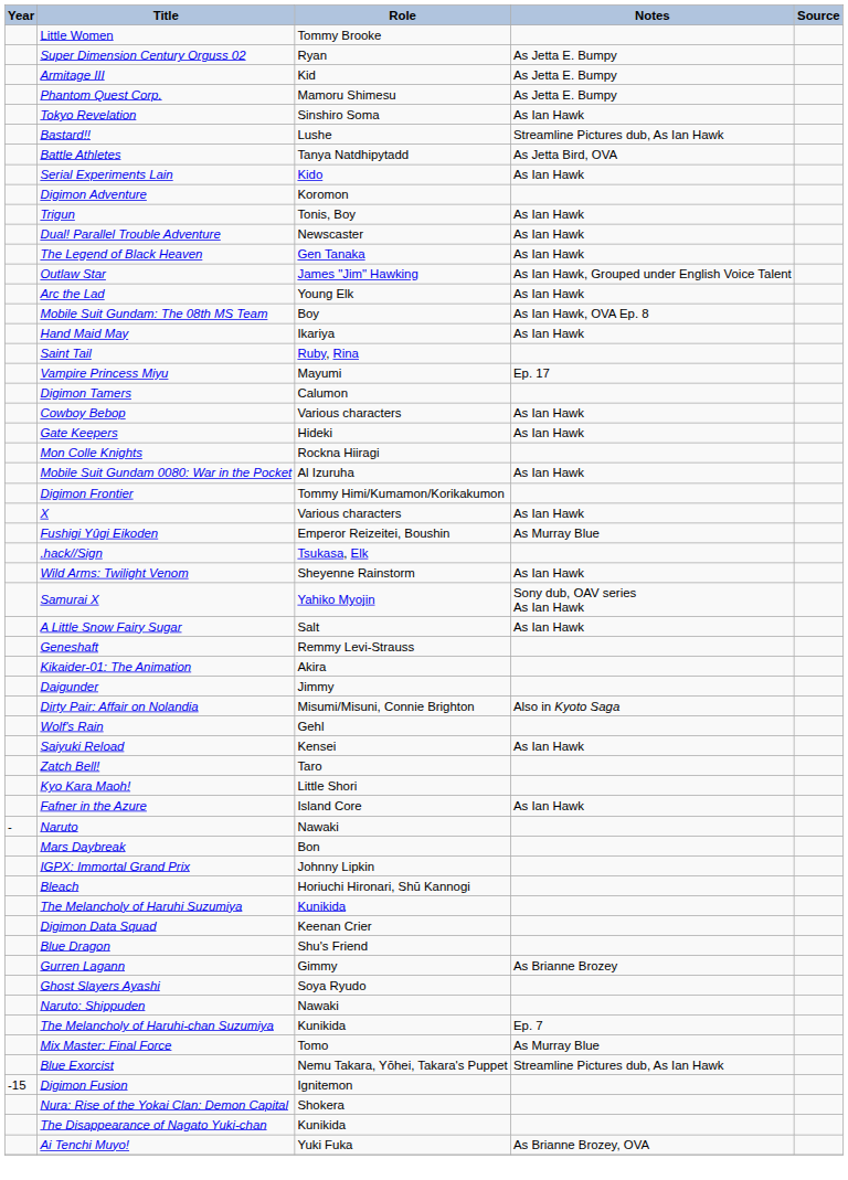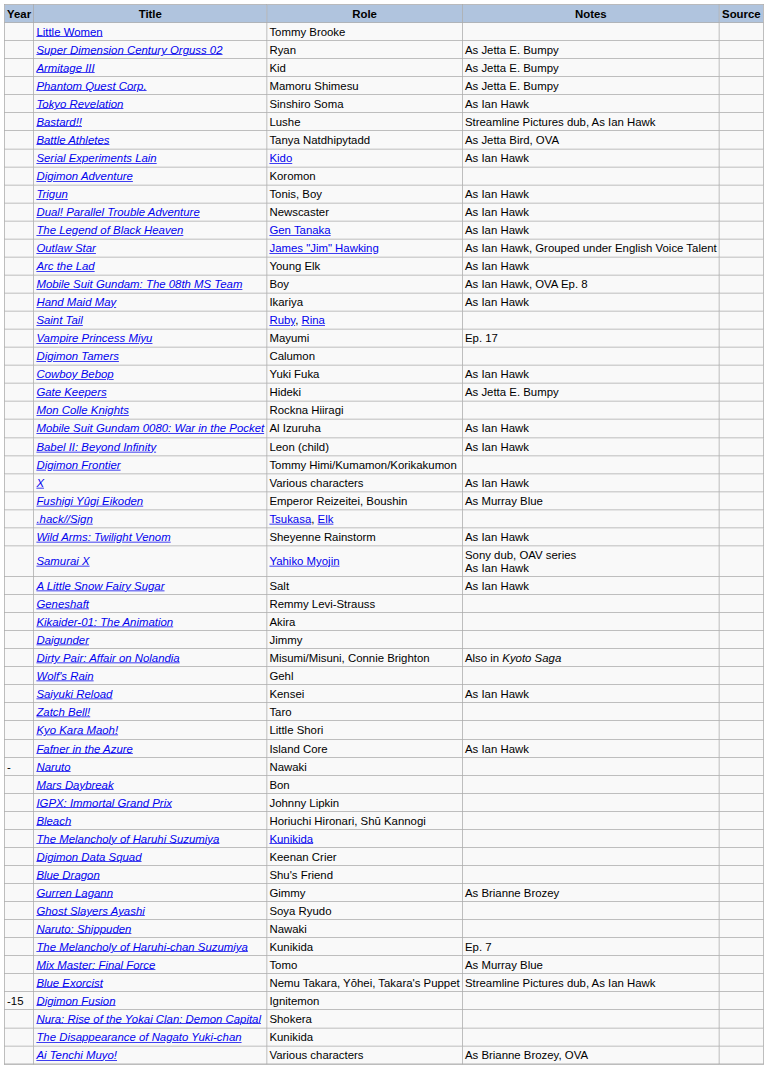 <table class="wikitable sortable plainrowheaders" style="width=95%; font-size: 95%;">
 <tr>
 <th style="background:#b0c4de;">Year </th>
 <th style="background:#b0c4de;">Title</th>
 <th style="background:#b0c4de;">Role </th>
 <th style="background:#b0c4de;" class="unsortable">Notes </th>
 <th style="background:#b0c4de;" class="unsortable">Source</th>
 </tr>
 <tr>
 <td></td>
 <td><em><a href='#'></em>Little Women<em></a></em></td>
 <td>Tommy Brooke</td>
 <td></td>
 <td></td>
 </tr>
 <tr>
 <td></td>
 <td><em><a href='#'>Super Dimension Century Orguss 02</a></em></td>
 <td>Ryan</td>
 <td>As Jetta E. Bumpy</td>
 <td></td>
 </tr>
 <tr>
 <td></td>
 <td><em><a href='#'>Armitage III</a></em></td>
 <td>Kid</td>
 <td>As Jetta E. Bumpy</td>
 <td></td>
 </tr>
 <tr>
 <td></td>
 <td><em><a href='#'>Phantom Quest Corp.</a></em></td>
 <td>Mamoru Shimesu</td>
 <td>As Jetta E. Bumpy</td>
 <td></td>
 </tr>
 <tr>
 <td></td>
 <td><em><a href='#'>Tokyo Revelation</a></em></td>
 <td>Sinshiro Soma</td>
 <td>As Ian Hawk</td>
 <td></td>
 </tr>
 <tr>
 <td></td>
 <td><em><a href='#'>Bastard!!</a></em></td>
 <td>Lushe</td>
 <td>Streamline Pictures dub, As Ian Hawk</td>
 <td></td>
 </tr>
 <tr>
 <td></td>
 <td><em><a href='#'>Battle Athletes</a></em></td>
 <td>Tanya Natdhipytadd</td>
 <td>As Jetta Bird, OVA</td>
 <td></td>
 </tr>
 <tr>
 <td></td>
 <td><em><a href='#'>Serial Experiments Lain</a></em></td>
 <td><a href='#'>Kido</a></td>
 <td>As Ian Hawk</td>
 <td></td>
 </tr>
 <tr>
 <td></td>
 <td><em><a href='#'>Digimon Adventure</a></em></td>
 <td>Koromon</td>
 <td></td>
 <td></td>
 </tr>
 <tr>
 <td></td>
 <td><em><a href='#'>Trigun</a></em></td>
 <td>Tonis, Boy</td>
 <td>As Ian Hawk</td>
 <td></td>
 </tr>
 <tr>
 <td></td>
 <td><em><a href='#'>Dual! Parallel Trouble Adventure</a></em></td>
 <td>Newscaster</td>
 <td>As Ian Hawk</td>
 <td></td>
 </tr>
 <tr>
 <td></td>
 <td><em><a href='#'>The Legend of Black Heaven</a></em></td>
 <td><a href='#'>Gen Tanaka</a></td>
 <td>As Ian Hawk</td>
 <td></td>
 </tr>
 <tr>
 <td></td>
 <td><em><a href='#'>Outlaw Star</a></em></td>
 <td><a href='#'>James "Jim" Hawking</a></td>
 <td>As Ian Hawk, Grouped under English Voice Talent</td>
 <td></td>
 </tr>
 <tr>
 <td></td>
 <td><em><a href='#'>Arc the Lad</a></em></td>
 <td>Young Elk</td>
 <td>As Ian Hawk</td>
 <td></td>
 </tr>
 <tr>
 <td></td>
 <td><em><a href='#'>Mobile Suit Gundam: The 08th MS Team</a></em></td>
 <td>Boy</td>
 <td>As Ian Hawk, OVA Ep. 8</td>
 <td></td>
 </tr>
 <tr>
 <td></td>
 <td><em><a href='#'>Hand Maid May</a></em></td>
 <td>Ikariya</td>
 <td>As Ian Hawk</td>
 <td></td>
 </tr>
 <tr>
 <td></td>
 <td><em><a href='#'>Saint Tail</a></em></td>
 <td><a href='#'>Ruby</a>, <a href='#'>Rina</a></td>
 <td></td>
 <td></td>
 </tr>
 <tr>
 <td></td>
 <td><em><a href='#'>Vampire Princess Miyu</a></em></td>
 <td>Mayumi</td>
 <td>Ep. 17</td>
 <td></td>
 </tr>
 <tr>
 <td></td>
 <td><em><a href='#'>Digimon Tamers</a></em></td>
 <td>Calumon</td>
 <td></td>
 <td></td>
 </tr>
 <tr>
 <td></td>
 <td><em><a href='#'>Cowboy Bebop</a></em></td>
-<td>Various characters </td>
+<td>Yuki Fuka</td>
 <td>As Ian Hawk</td>
 <td></td>
 </tr>
 <tr>
 <td></td>
 <td><em><a href='#'>Gate Keepers</a></em></td>
 <td>Hideki</td>
-<td>As Ian Hawk</td>
+<td>As Jetta E. Bumpy</td>
 <td></td>
 </tr>
 <tr>
 <td></td>
 <td><em><a href='#'>Mon Colle Knights</a></em></td>
 <td>Rockna Hiiragi</td>
 <td></td>
 <td></td>
 </tr>
 <tr>
 <td></td>
 <td><em><a href='#'>Mobile Suit Gundam 0080: War in the Pocket</a></em></td>
 <td>Al Izuruha</td>
+<td>As Ian Hawk</td>
+<td></td>
+</tr>
+<tr>
+<td></td>
+<td><em><a href='#'>Babel II: Beyond Infinity</a></em></td>
+<td>Leon (child)</td>
 <td>As Ian Hawk</td>
 <td></td>
 </tr>
 <tr>
 <td></td>
 <td><em><a href='#'>Digimon Frontier</a></em></td>
 <td>Tommy Himi/Kumamon/Korikakumon</td>
 <td></td>
 <td></td>
 </tr>
 <tr>
 <td></td>
 <td><em><a href='#'>X</a></em></td>
 <td>Various characters</td>
 <td>As Ian Hawk</td>
 <td></td>
 </tr>
 <tr>
 <td></td>
 <td><em><a href='#'>Fushigi Yûgi Eikoden</a></em></td>
 <td>Emperor Reizeitei, Boushin</td>
 <td>As Murray Blue</td>
 <td></td>
 </tr>
 <tr>
 <td></td>
 <td><em><a href='#'>.hack//Sign</a></em></td>
 <td><a href='#'>Tsukasa</a>, <a href='#'>Elk</a></td>
 <td></td>
 <td></td>
 </tr>
 <tr>
 <td></td>
 <td><em><a href='#'>Wild Arms: Twilight Venom</a></em></td>
 <td>Sheyenne Rainstorm</td>
 <td>As Ian Hawk</td>
 <td></td>
 </tr>
 <tr>
 <td></td>
 <td><em><a href='#'>Samurai X</a></em></td>
 <td><a href='#'>Yahiko Myojin</a></td>
 <td>Sony dub, OAV series<br>As Ian Hawk</td>
 <td></td>
 </tr>
 <tr>
 <td></td>
 <td><em><a href='#'>A Little Snow Fairy Sugar</a></em></td>
 <td>Salt</td>
 <td>As Ian Hawk</td>
 <td></td>
 </tr>
 <tr>
 <td></td>
 <td><em><a href='#'>Geneshaft</a></em></td>
 <td>Remmy Levi-Strauss</td>
 <td></td>
 <td></td>
 </tr>
 <tr>
 <td></td>
 <td><em><a href='#'>Kikaider-01: The Animation</a></em></td>
 <td>Akira</td>
 <td></td>
 <td></td>
 </tr>
 <tr>
 <td></td>
 <td><em><a href='#'>Daigunder</a></em></td>
 <td>Jimmy</td>
 <td></td>
 <td></td>
 </tr>
 <tr>
 <td></td>
 <td><em><a href='#'>Dirty Pair: Affair on Nolandia</a></em></td>
 <td>Misumi/Misuni, Connie Brighton</td>
 <td>Also in <em>Kyoto Saga</em></td>
 <td></td>
 </tr>
 <tr>
 <td></td>
 <td><em><a href='#'>Wolf's Rain</a></em></td>
 <td>Gehl</td>
 <td></td>
 <td></td>
 </tr>
 <tr>
 <td></td>
 <td><em><a href='#'>Saiyuki Reload</a></em></td>
 <td>Kensei</td>
 <td>As Ian Hawk</td>
 <td></td>
 </tr>
 <tr>
 <td></td>
 <td><em><a href='#'>Zatch Bell!</a></em></td>
 <td>Taro</td>
 <td></td>
 <td></td>
 </tr>
 <tr>
 <td></td>
 <td><em><a href='#'>Kyo Kara Maoh!</a></em></td>
 <td>Little Shori</td>
 <td></td>
 <td></td>
 </tr>
 <tr>
 <td></td>
 <td><em><a href='#'>Fafner in the Azure</a></em></td>
 <td>Island Core</td>
 <td>As Ian Hawk</td>
 <td></td>
 </tr>
 <tr>
 <td>-</td>
 <td><em><a href='#'>Naruto</a></em></td>
 <td>Nawaki</td>
 <td></td>
 <td></td>
 </tr>
 <tr>
 <td></td>
 <td><em><a href='#'>Mars Daybreak</a></em></td>
 <td>Bon</td>
 <td></td>
 <td></td>
 </tr>
 <tr>
 <td></td>
 <td><em><a href='#'>IGPX: Immortal Grand Prix</a></em></td>
 <td>Johnny Lipkin</td>
 <td></td>
 <td></td>
 </tr>
 <tr>
 <td></td>
 <td><em><a href='#'>Bleach</a></em></td>
 <td>Horiuchi Hironari, Shū Kannogi</td>
 <td></td>
 <td></td>
 </tr>
 <tr>
 <td></td>
 <td><em><a href='#'>The Melancholy of Haruhi Suzumiya</a></em></td>
 <td><a href='#'>Kunikida</a></td>
 <td></td>
 <td></td>
 </tr>
 <tr>
 <td></td>
 <td><em><a href='#'>Digimon Data Squad</a></em></td>
 <td>Keenan Crier</td>
 <td></td>
 <td></td>
 </tr>
 <tr>
 <td></td>
 <td><em><a href='#'>Blue Dragon</a></em></td>
 <td>Shu's Friend</td>
 <td></td>
 <td></td>
 </tr>
 <tr>
 <td></td>
 <td><em><a href='#'>Gurren Lagann</a></em></td>
 <td>Gimmy</td>
 <td>As Brianne Brozey</td>
 <td></td>
 </tr>
 <tr>
 <td></td>
 <td><em><a href='#'>Ghost Slayers Ayashi</a></em></td>
 <td>Soya Ryudo</td>
 <td></td>
 <td></td>
 </tr>
 <tr>
 <td></td>
 <td><em><a href='#'>Naruto: Shippuden</a></em></td>
 <td>Nawaki</td>
 <td></td>
 <td></td>
 </tr>
 <tr>
 <td></td>
 <td><em><a href='#'>The Melancholy of Haruhi-chan Suzumiya</a></em></td>
 <td>Kunikida</td>
 <td>Ep. 7</td>
 <td></td>
 </tr>
 <tr>
 <td></td>
 <td><em><a href='#'>Mix Master: Final Force</a></em></td>
 <td>Tomo</td>
 <td>As Murray Blue</td>
 <td></td>
 </tr>
 <tr>
 <td></td>
 <td><em><a href='#'>Blue Exorcist</a></em></td>
 <td>Nemu Takara, Yōhei, Takara's Puppet</td>
 <td>Streamline Pictures dub, As Ian Hawk</td>
 <td></td>
 </tr>
 <tr>
 <td>-15</td>
 <td><em><a href='#'>Digimon Fusion</a></em></td>
 <td>Ignitemon</td>
 <td></td>
 <td></td>
 </tr>
 <tr>
 <td></td>
 <td><em><a href='#'>Nura: Rise of the Yokai Clan: Demon Capital</a></em></td>
 <td>Shokera</td>
 <td></td>
 <td></td>
 </tr>
 <tr>
 <td></td>
 <td><em><a href='#'>The Disappearance of Nagato Yuki-chan</a></em></td>
 <td>Kunikida</td>
 <td></td>
 <td></td>
 </tr>
 <tr>
 <td></td>
 <td><em><a href='#'>Ai Tenchi Muyo!</a></em></td>
-<td>Yuki Fuka</td>
+<td>Various characters </td>
 <td>As Brianne Brozey, OVA</td>
 <td></td>
 </tr>
 <tr>
 </tr>
 </table>
